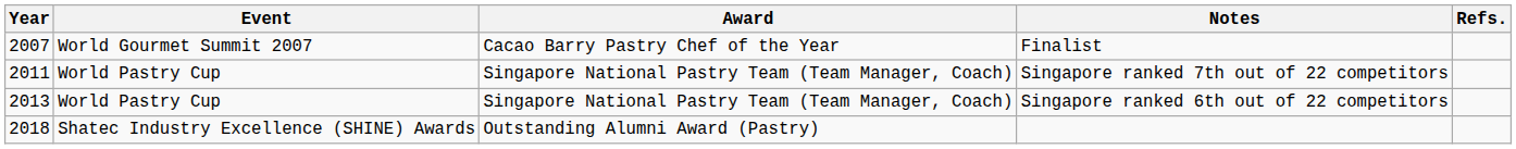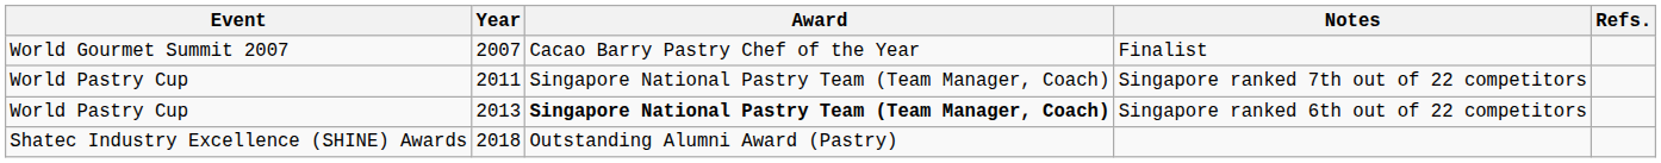 <table class="wikitable">
 <tr>
+<th>Event</th>
 <th>Year</th>
-<th>Event</th>
 <th>Award</th>
 <th>Notes</th>
 <th>Refs.</th>
 </tr>
 <tr>
+<td>World Gourmet Summit 2007</td>
 <td>2007</td>
-<td>World Gourmet Summit 2007</td>
 <td>Cacao Barry Pastry Chef of the Year</td>
 <td>Finalist</td>
 <td></td>
 </tr>
 <tr>
+<td>World Pastry Cup</td>
 <td>2011</td>
-<td>World Pastry Cup</td>
 <td>Singapore National Pastry Team (Team Manager, Coach)</td>
 <td>Singapore ranked 7th out of 22 competitors</td>
 <td></td>
 </tr>
 <tr>
+<td>World Pastry Cup</td>
 <td>2013</td>
-<td>World Pastry Cup</td>
-<td>Singapore National Pastry Team (Team Manager, Coach)</td>
+<td><strong>Singapore National Pastry Team (Team Manager, Coach)</strong></td>
 <td>Singapore ranked 6th out of 22 competitors</td>
 <td></td>
 </tr>
 <tr>
+<td>Shatec Industry Excellence (SHINE) Awards</td>
 <td>2018</td>
-<td>Shatec Industry Excellence (SHINE) Awards</td>
 <td>Outstanding Alumni Award (Pastry)</td>
 <td></td>
 <td></td>
 </tr>
 </table>
